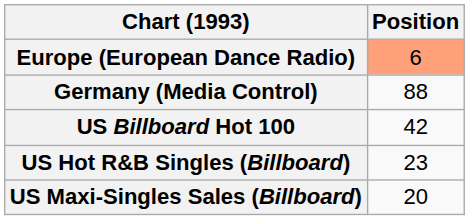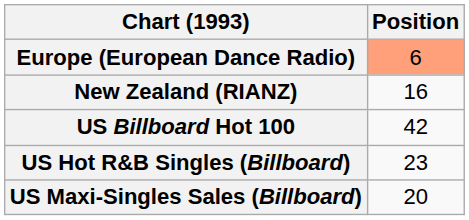 <table class="wikitable sortable plainrowheaders">
 <tr>
 <th>Chart (1993)</th>
 <th>Position</th>
 </tr>
 <tr>
 <th scope="row">Europe (European Dance Radio)</th>
 <td align="center" style="background: lightsalmon;">6</td>
 </tr>
 <tr>
-<th scope="row">Germany (Media Control)</th>
-<td align="center">88</td>
+<th scope="row">New Zealand (RIANZ)</th>
+<td align="center">16</td>
 </tr>
 <tr>
 <th scope="row">US <em>Billboard</em> Hot 100</th>
 <td align="center">42</td>
 </tr>
 <tr>
 <th scope="row">US Hot R&B Singles (<em>Billboard</em>)</th>
 <td align="center">23</td>
 </tr>
 <tr>
 <th scope="row">US Maxi-Singles Sales (<em>Billboard</em>)</th>
 <td align="center">20</td>
 </tr>
 </table>
